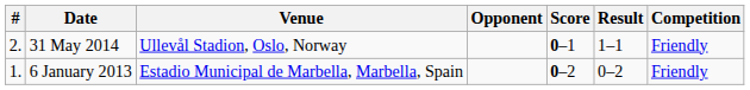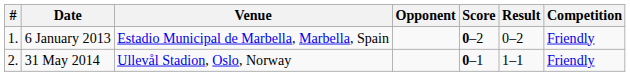 <table class="wikitable">
 <tr>
 <th>#</th>
 <th>Date</th>
 <th>Venue</th>
 <th>Opponent</th>
 <th>Score</th>
 <th>Result</th>
 <th>Competition</th>
 </tr>
 <tr>
+<td>1.</td>
+<td>6 January 2013</td>
+<td><a href='#'>Estadio Municipal de Marbella</a>, <a href='#'>Marbella</a>, Spain</td>
+<td></td>
+<td><strong>0</strong>–2</td>
+<td>0–2</td>
+<td><a href='#'>Friendly</a></td>
+</tr>
+<tr>
 <td>2.</td>
 <td>31 May 2014</td>
 <td><a href='#'>Ullevål Stadion</a>, <a href='#'>Oslo</a>, Norway</td>
 <td></td>
 <td><strong>0</strong>–1</td>
 <td>1–1</td>
 <td><a href='#'>Friendly</a></td>
 </tr>
-<tr>
-<td>1.</td>
-<td>6 January 2013</td>
-<td><a href='#'>Estadio Municipal de Marbella</a>, <a href='#'>Marbella</a>, Spain</td>
-<td></td>
-<td><strong>0</strong>–2</td>
-<td>0–2</td>
-<td><a href='#'>Friendly</a></td>
-</tr>
 </table>
